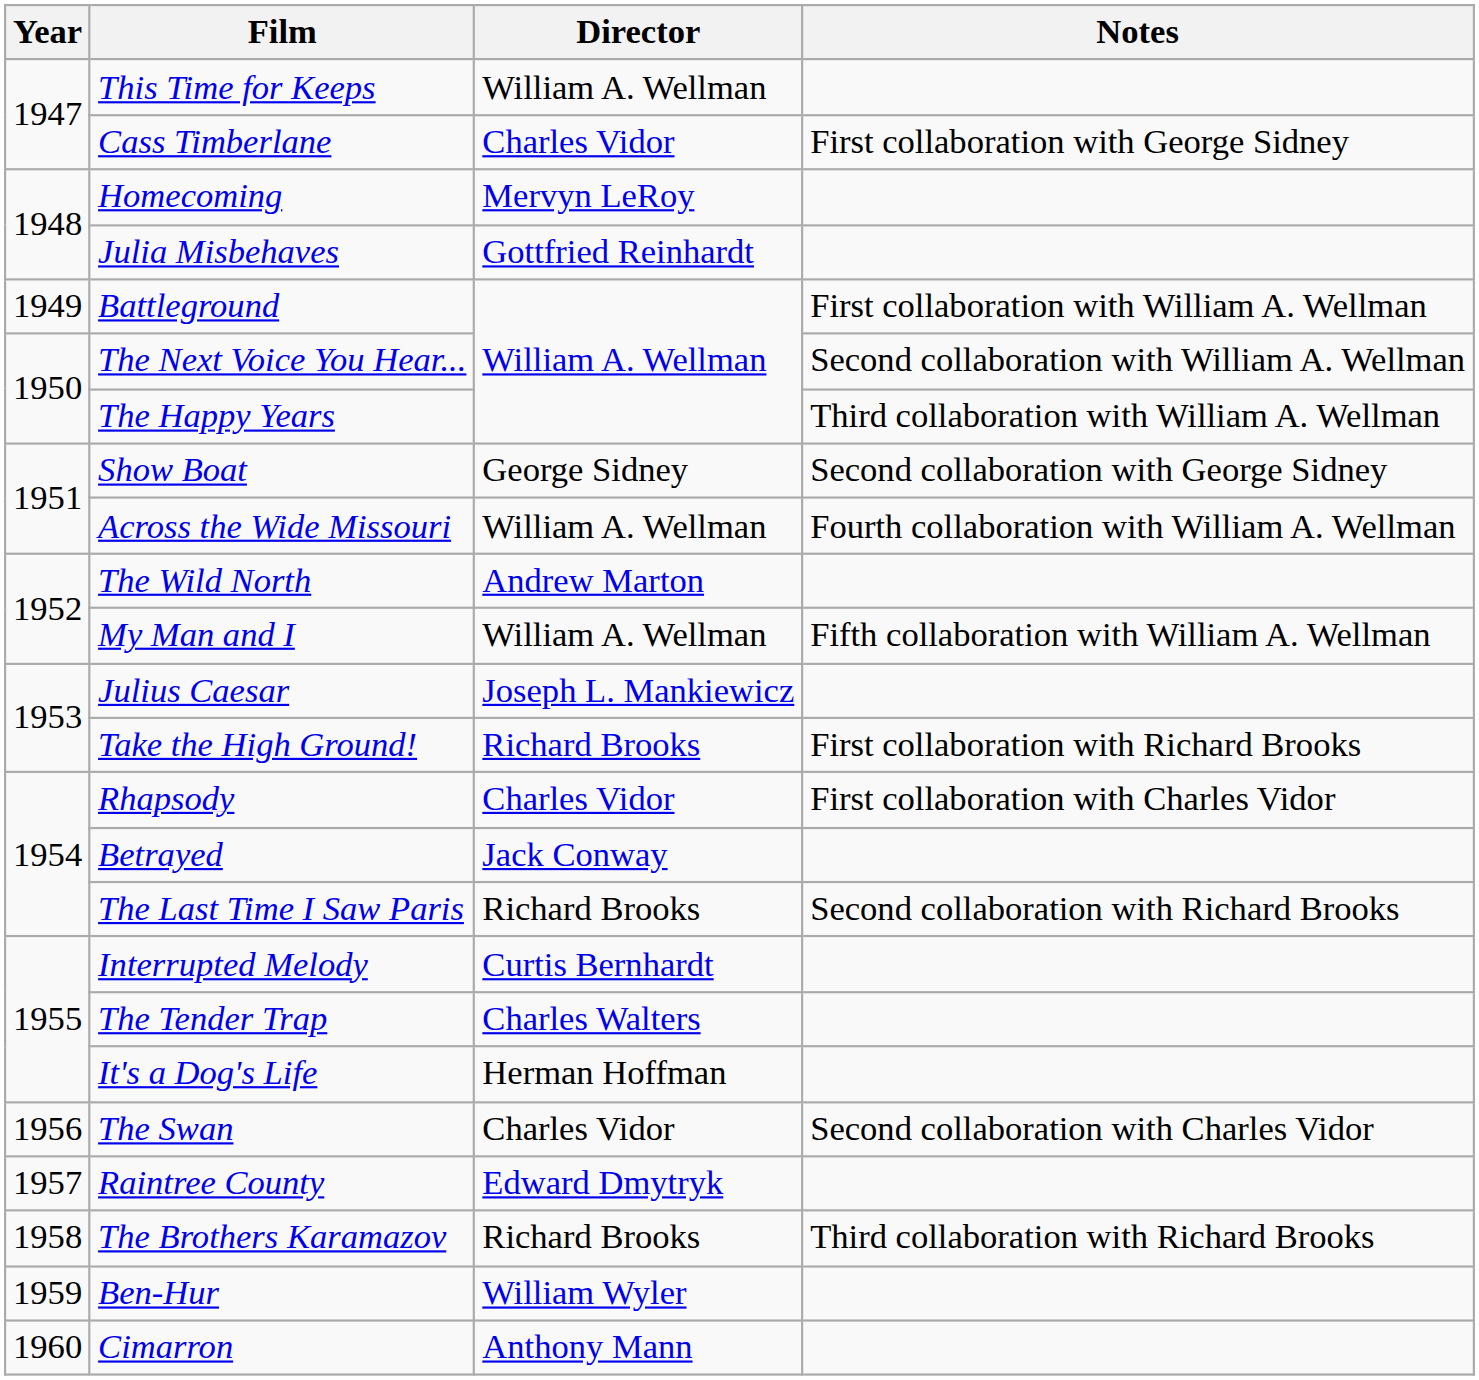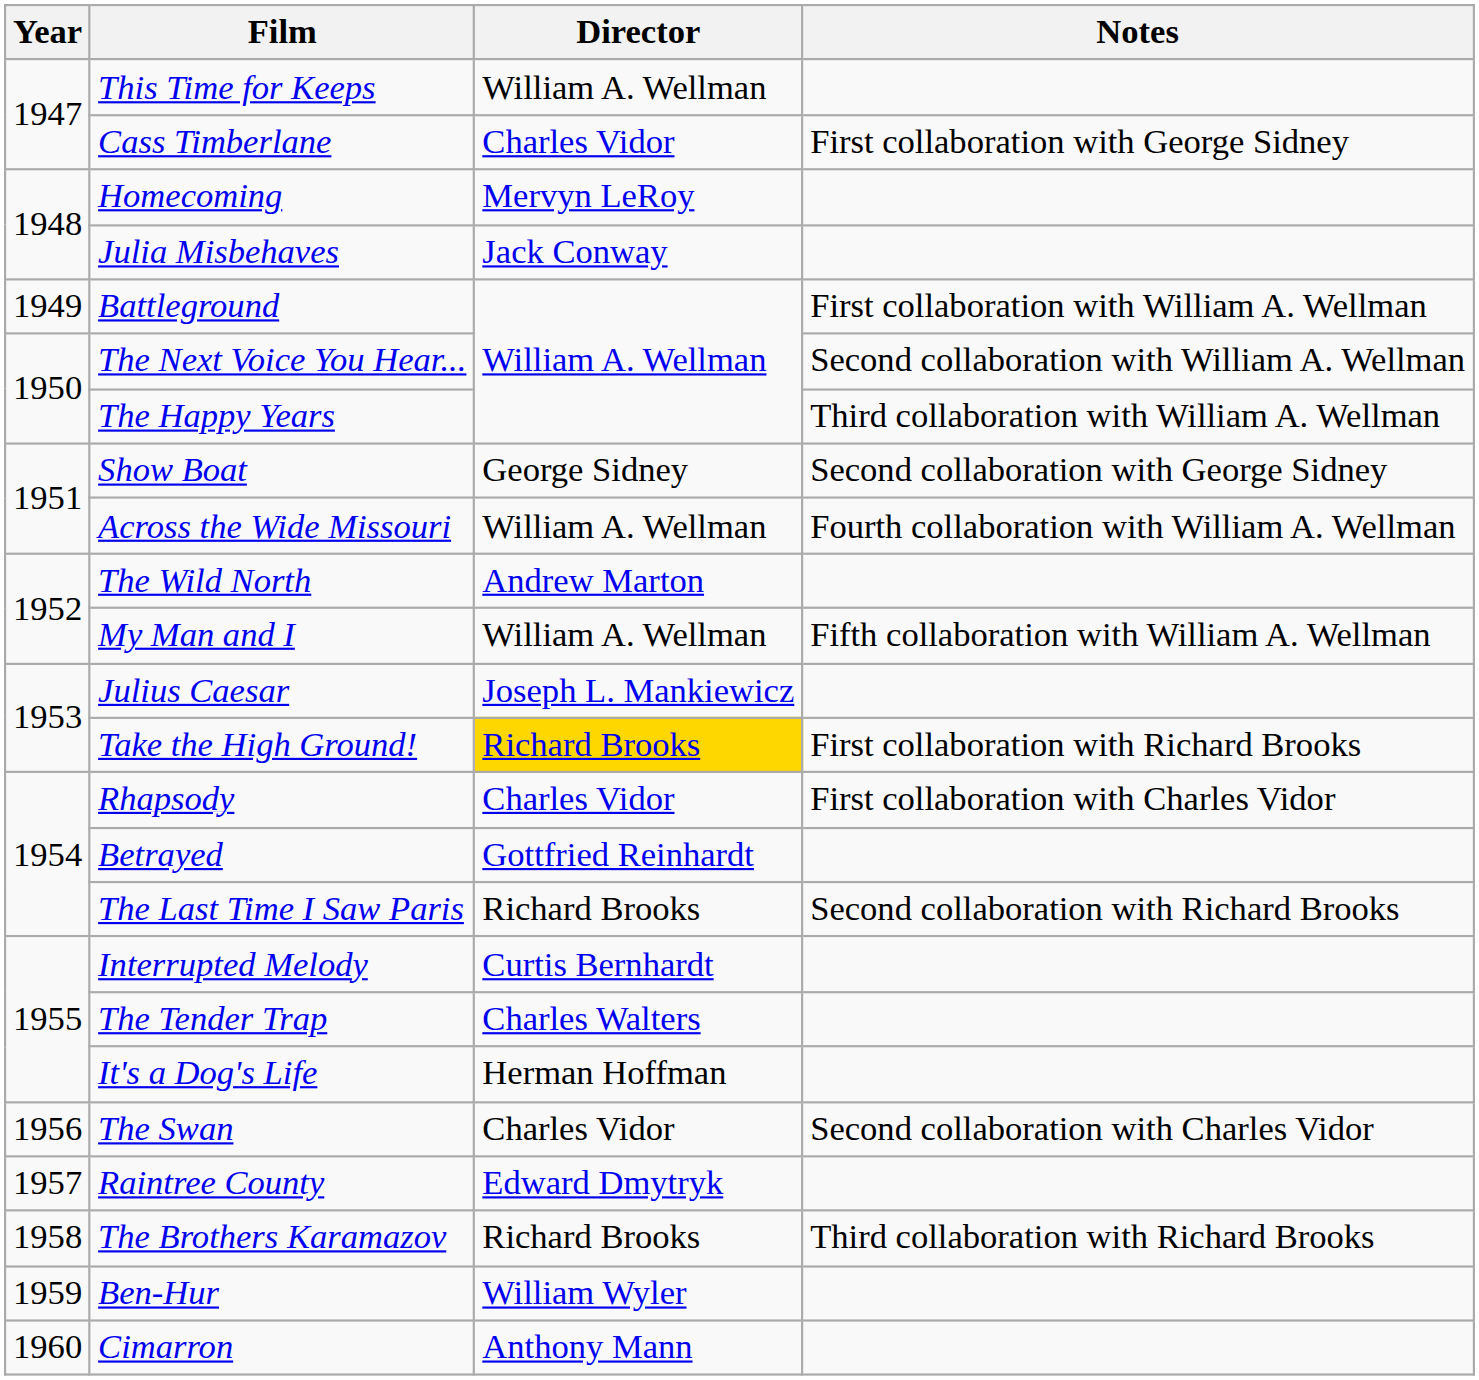 <table class="wikitable">
 <tr>
 <th>Year</th>
 <th>Film</th>
 <th>Director</th>
 <th>Notes</th>
 </tr>
 <tr>
 <td rowspan=2>1947</td>
 <td><em><a href='#'>This Time for Keeps</a></em></td>
 <td>William A. Wellman</td>
 <td></td>
 </tr>
 <tr>
 <td><em><a href='#'>Cass Timberlane</a></em></td>
 <td><a href='#'>Charles Vidor</a></td>
 <td>First collaboration with George Sidney</td>
 </tr>
 <tr>
 <td rowspan=2>1948</td>
 <td><em><a href='#'>Homecoming</a></em></td>
 <td><a href='#'>Mervyn LeRoy</a></td>
 <td></td>
 </tr>
 <tr>
 <td><em><a href='#'>Julia Misbehaves</a></em></td>
-<td><a href='#'>Gottfried Reinhardt</a></td>
+<td><a href='#'>Jack Conway</a></td>
 <td></td>
 </tr>
 <tr>
 <td>1949</td>
 <td><em><a href='#'>Battleground</a></em></td>
 <td rowspan=3><a href='#'>William A. Wellman</a></td>
 <td>First collaboration with William A. Wellman</td>
 </tr>
 <tr>
 <td rowspan=2>1950</td>
 <td><em><a href='#'>The Next Voice You Hear...</a></em></td>
 <td>Second collaboration with William A. Wellman</td>
 </tr>
 <tr>
 <td><em><a href='#'>The Happy Years</a></em></td>
 <td>Third collaboration with William A. Wellman</td>
 </tr>
 <tr>
 <td rowspan=2>1951</td>
 <td><em><a href='#'>Show Boat</a></em></td>
 <td>George Sidney</td>
 <td>Second collaboration with George Sidney</td>
 </tr>
 <tr>
 <td><em><a href='#'>Across the Wide Missouri</a></em></td>
 <td>William A. Wellman</td>
 <td>Fourth collaboration with William A. Wellman</td>
 </tr>
 <tr>
 <td rowspan=2>1952</td>
 <td><em><a href='#'>The Wild North</a></em></td>
 <td><a href='#'>Andrew Marton</a></td>
 <td></td>
 </tr>
 <tr>
 <td><em><a href='#'>My Man and I</a></em></td>
 <td>William A. Wellman</td>
 <td>Fifth collaboration with William A. Wellman</td>
 </tr>
 <tr>
 <td rowspan=2>1953</td>
 <td><em><a href='#'>Julius Caesar</a></em></td>
 <td><a href='#'>Joseph L. Mankiewicz</a></td>
 <td></td>
 </tr>
 <tr>
 <td><em><a href='#'>Take the High Ground!</a></em></td>
-<td><a href='#'>Richard Brooks</a></td>
+<td style="background: gold;"><a href='#'>Richard Brooks</a></td>
 <td>First collaboration with Richard Brooks</td>
 </tr>
 <tr>
 <td rowspan=3>1954</td>
 <td><em><a href='#'>Rhapsody</a></em></td>
 <td><a href='#'>Charles Vidor</a></td>
 <td>First collaboration with Charles Vidor</td>
 </tr>
 <tr>
 <td><em><a href='#'>Betrayed</a></em></td>
-<td><a href='#'>Jack Conway</a></td>
+<td><a href='#'>Gottfried Reinhardt</a></td>
 <td></td>
 </tr>
 <tr>
 <td><em><a href='#'>The Last Time I Saw Paris</a></em></td>
 <td>Richard Brooks</td>
 <td>Second collaboration with Richard Brooks</td>
 </tr>
 <tr>
 <td rowspan=3>1955</td>
 <td><em><a href='#'>Interrupted Melody</a></em></td>
 <td><a href='#'>Curtis Bernhardt</a></td>
 <td></td>
 </tr>
 <tr>
 <td><em><a href='#'>The Tender Trap</a></em></td>
 <td><a href='#'>Charles Walters</a></td>
 <td></td>
 </tr>
 <tr>
 <td><em><a href='#'>It's a Dog's Life</a></em></td>
 <td>Herman Hoffman</td>
 <td></td>
 </tr>
 <tr>
 <td>1956</td>
 <td><em><a href='#'>The Swan</a></em></td>
 <td>Charles Vidor</td>
 <td>Second collaboration with Charles Vidor</td>
 </tr>
 <tr>
 <td>1957</td>
 <td><em><a href='#'>Raintree County</a></em></td>
 <td><a href='#'>Edward Dmytryk</a></td>
 <td></td>
 </tr>
 <tr>
 <td>1958</td>
 <td><em><a href='#'>The Brothers Karamazov</a></em></td>
 <td>Richard Brooks</td>
 <td>Third collaboration with Richard Brooks</td>
 </tr>
 <tr>
 <td>1959</td>
 <td><em><a href='#'>Ben-Hur</a></em></td>
 <td><a href='#'>William Wyler</a></td>
 <td></td>
 </tr>
 <tr>
 <td>1960</td>
 <td><em><a href='#'>Cimarron</a></em></td>
 <td><a href='#'>Anthony Mann</a></td>
 <td></td>
 </tr>
 </table>
